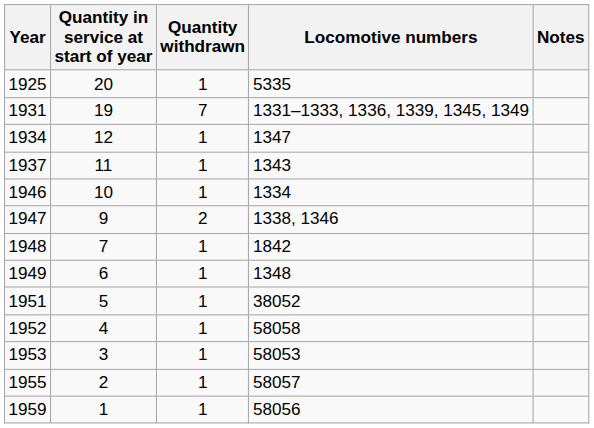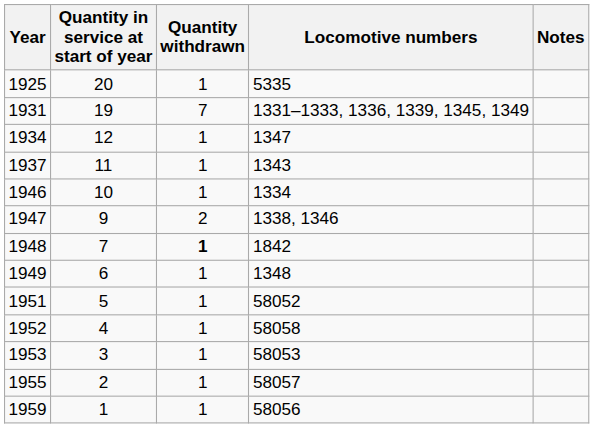 <table class="wikitable collapsible collapsed" style=text-align:center>
 <tr>
 <th>Year</th>
 <th>Quantity in<br>service at<br>start of year</th>
 <th>Quantity<br>withdrawn</th>
 <th>Locomotive numbers</th>
 <th>Notes</th>
 </tr>
 <tr>
 <td>1925</td>
 <td>20</td>
 <td>1</td>
 <td align=left>5335</td>
 <td align=left></td>
 </tr>
 <tr>
 <td>1931</td>
 <td>19</td>
 <td>7</td>
 <td align=left>1331–1333, 1336, 1339, 1345, 1349</td>
 <td align=left></td>
 </tr>
 <tr>
 <td>1934</td>
 <td>12</td>
 <td>1</td>
 <td align=left>1347</td>
 <td align=left></td>
 </tr>
 <tr>
 <td>1937</td>
 <td>11</td>
 <td>1</td>
 <td align=left>1343</td>
 <td align=left></td>
 </tr>
 <tr>
 <td>1946</td>
 <td>10</td>
 <td>1</td>
 <td align=left>1334</td>
 <td align=left></td>
 </tr>
 <tr>
 <td>1947</td>
 <td>9</td>
 <td>2</td>
 <td align=left>1338, 1346</td>
 <td align=left></td>
 </tr>
 <tr>
 <td>1948</td>
 <td>7</td>
-<td>1</td>
+<td><strong>1</strong></td>
 <td align=left>1842</td>
 <td align=left></td>
 </tr>
 <tr>
 <td>1949</td>
 <td>6</td>
 <td>1</td>
 <td align=left>1348</td>
 <td align=left></td>
 </tr>
 <tr>
 <td>1951</td>
 <td>5</td>
 <td>1</td>
-<td align=left>38052</td>
+<td align=left>58052</td>
 <td align=left></td>
 </tr>
 <tr>
 <td>1952</td>
 <td>4</td>
 <td>1</td>
 <td align=left>58058</td>
 <td align=left></td>
 </tr>
 <tr>
 <td>1953</td>
 <td>3</td>
 <td>1</td>
 <td align=left>58053</td>
 <td align=left></td>
 </tr>
 <tr>
 <td>1955</td>
 <td>2</td>
 <td>1</td>
 <td align=left>58057</td>
 <td align=left></td>
 </tr>
 <tr>
 <td>1959</td>
 <td>1</td>
 <td>1</td>
 <td align=left>58056</td>
 <td align=left></td>
 </tr>
 </table>
